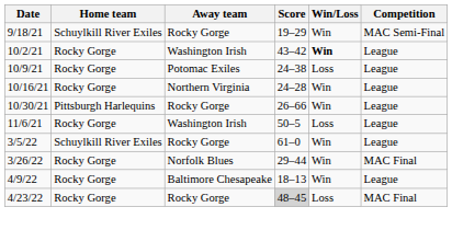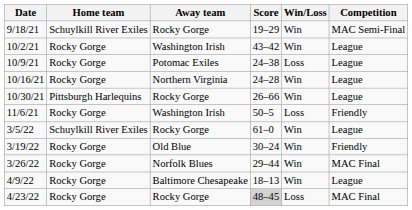 <table class="wikitable">
 <tr>
 <th>Date</th>
 <th>Home team</th>
 <th>Away team</th>
 <th>Score</th>
 <th>Win/Loss</th>
 <th>Competition</th>
 </tr>
 <tr>
 <td>9/18/21</td>
 <td>Schuylkill River Exiles</td>
 <td>Rocky Gorge</td>
 <td>19–29</td>
 <td>Win</td>
 <td>MAC Semi-Final</td>
 </tr>
 <tr>
 <td>10/2/21</td>
 <td>Rocky Gorge</td>
 <td>Washington Irish</td>
 <td>43–42</td>
-<td><strong>Win</strong></td>
+<td>Win</td>
 <td>League</td>
 </tr>
 <tr>
 <td>10/9/21</td>
 <td>Rocky Gorge</td>
 <td>Potomac Exiles</td>
 <td>24–38</td>
 <td>Loss</td>
 <td>League</td>
 </tr>
 <tr>
 <td>10/16/21</td>
 <td>Rocky Gorge</td>
 <td>Northern Virginia</td>
 <td>24–28</td>
 <td>Win</td>
 <td>League</td>
 </tr>
 <tr>
 <td>10/30/21</td>
 <td>Pittsburgh Harlequins</td>
 <td>Rocky Gorge</td>
 <td>26–66</td>
 <td>Win</td>
 <td>League</td>
 </tr>
 <tr>
 <td>11/6/21</td>
 <td>Rocky Gorge</td>
 <td>Washington Irish</td>
 <td>50–5</td>
 <td>Loss</td>
-<td>League</td>
+<td>Friendly</td>
 </tr>
 <tr>
 <td>3/5/22</td>
 <td>Schuylkill River Exiles</td>
 <td>Rocky Gorge</td>
 <td>61–0</td>
 <td>Win</td>
 <td>League</td>
+</tr>
+<tr>
+<td>3/19/22</td>
+<td>Rocky Gorge</td>
+<td>Old Blue</td>
+<td>30–24</td>
+<td>Win</td>
+<td>Friendly</td>
 </tr>
 <tr>
 <td>3/26/22</td>
 <td>Rocky Gorge</td>
 <td>Norfolk Blues</td>
 <td>29–44</td>
 <td>Win</td>
 <td>MAC Final</td>
 </tr>
 <tr>
 <td>4/9/22</td>
 <td>Rocky Gorge</td>
 <td>Baltimore Chesapeake</td>
 <td>18–13</td>
 <td>Win</td>
 <td>League</td>
 </tr>
 <tr>
 <td>4/23/22</td>
 <td>Rocky Gorge</td>
 <td>Rocky Gorge</td>
 <td style="background: lightgrey;">48–45</td>
 <td>Loss</td>
 <td>MAC Final</td>
 </tr>
 </table>
